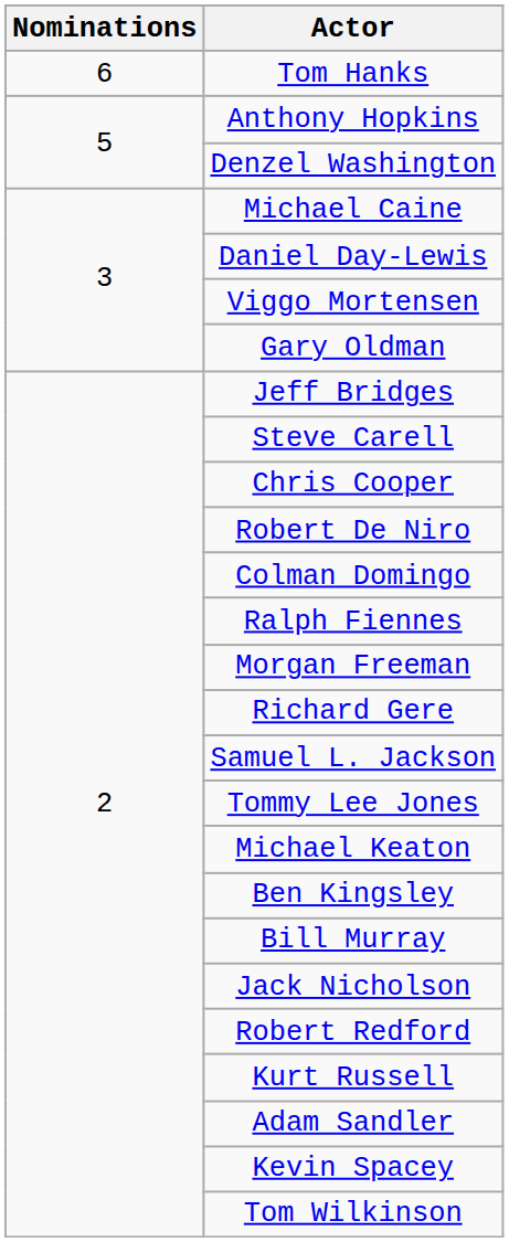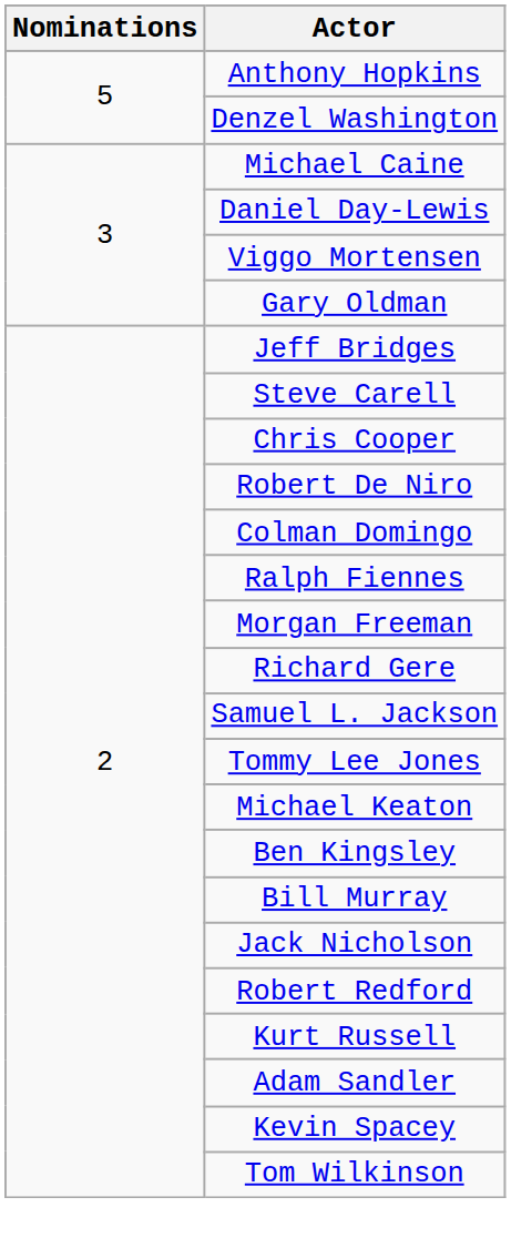 <table class="wikitable" style="text-align: center">
 <tr>
 <th scope="col" width="55">Nominations</th>
 <th scope="col" align="center">Actor</th>
-</tr>
-<tr>
-<td rowspan="1" style="text-align:center;">6</td>
-<td><a href='#'>Tom Hanks</a></td>
 </tr>
 <tr>
 <td rowspan="2" style="text-align:center;">5</td>
 <td><a href='#'>Anthony Hopkins</a></td>
 </tr>
 <tr>
 <td><a href='#'>Denzel Washington</a></td>
 </tr>
 <tr>
 <td rowspan="4" style="text-align:center;">3</td>
 <td><a href='#'>Michael Caine</a></td>
 </tr>
 <tr>
 <td><a href='#'>Daniel Day-Lewis</a></td>
 </tr>
 <tr>
 <td><a href='#'>Viggo Mortensen</a></td>
 </tr>
 <tr>
 <td><a href='#'>Gary Oldman</a></td>
 </tr>
 <tr>
 <td rowspan="19" style="text-align:center;">2</td>
 <td><a href='#'>Jeff Bridges</a></td>
 </tr>
 <tr>
 <td><a href='#'>Steve Carell</a></td>
 </tr>
 <tr>
 <td><a href='#'>Chris Cooper</a></td>
 </tr>
 <tr>
 <td><a href='#'>Robert De Niro</a></td>
 </tr>
 <tr>
 <td><a href='#'>Colman Domingo</a></td>
 </tr>
 <tr>
 <td><a href='#'>Ralph Fiennes</a></td>
 </tr>
 <tr>
 <td><a href='#'>Morgan Freeman</a></td>
 </tr>
 <tr>
 <td><a href='#'>Richard Gere</a></td>
 </tr>
 <tr>
 <td><a href='#'>Samuel L. Jackson</a></td>
 </tr>
 <tr>
 <td><a href='#'>Tommy Lee Jones</a></td>
 </tr>
 <tr>
 <td><a href='#'>Michael Keaton</a></td>
 </tr>
 <tr>
 <td><a href='#'>Ben Kingsley</a></td>
 </tr>
 <tr>
 <td><a href='#'>Bill Murray</a></td>
 </tr>
 <tr>
 <td><a href='#'>Jack Nicholson</a></td>
 </tr>
 <tr>
 <td><a href='#'>Robert Redford</a></td>
 </tr>
 <tr>
 <td><a href='#'>Kurt Russell</a></td>
 </tr>
 <tr>
 <td><a href='#'>Adam Sandler</a></td>
 </tr>
 <tr>
 <td><a href='#'>Kevin Spacey</a></td>
 </tr>
 <tr>
 <td><a href='#'>Tom Wilkinson</a></td>
 </tr>
 </table>
